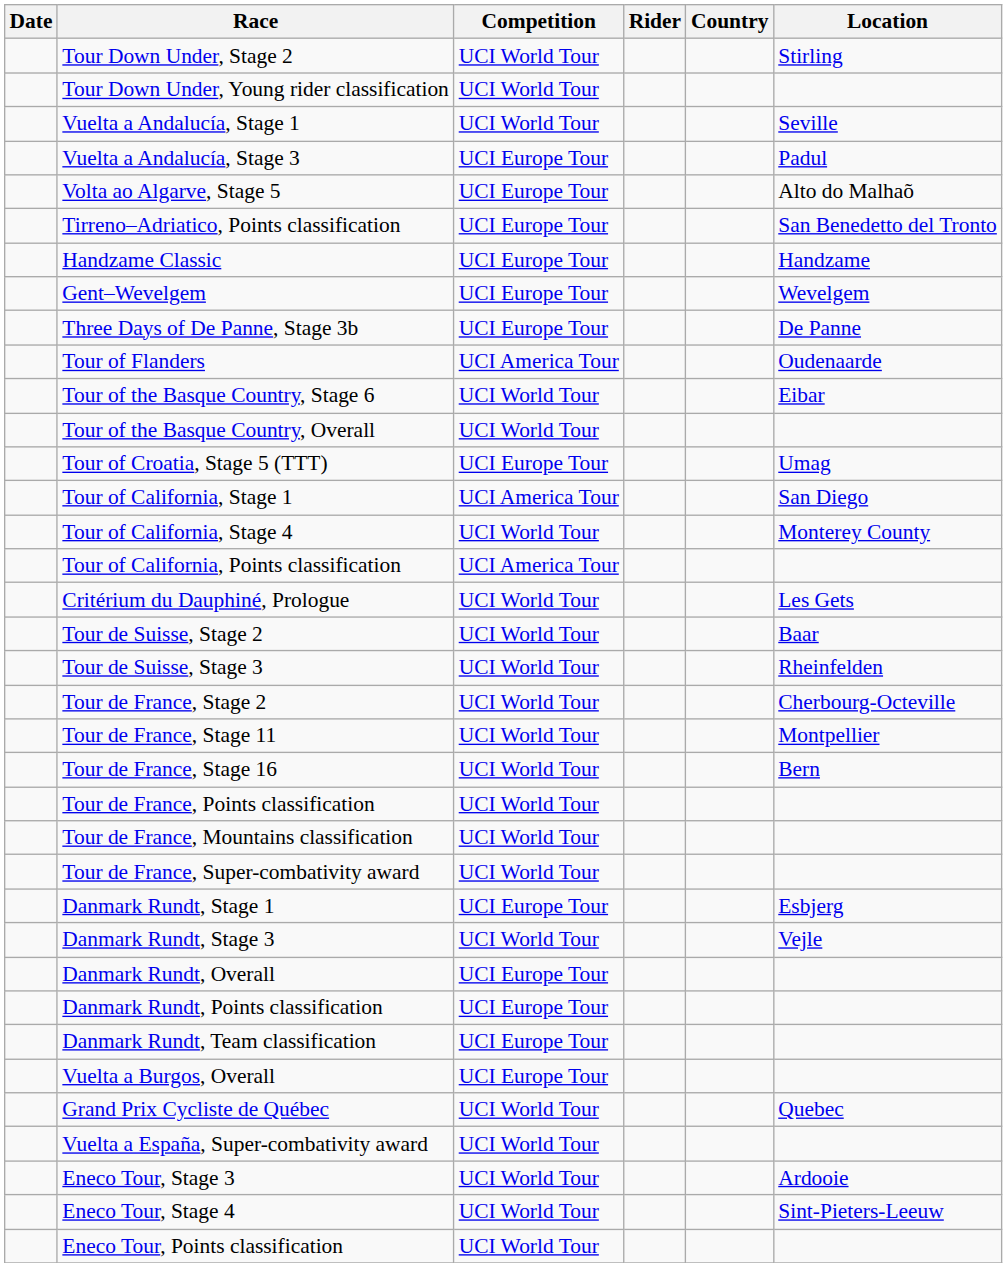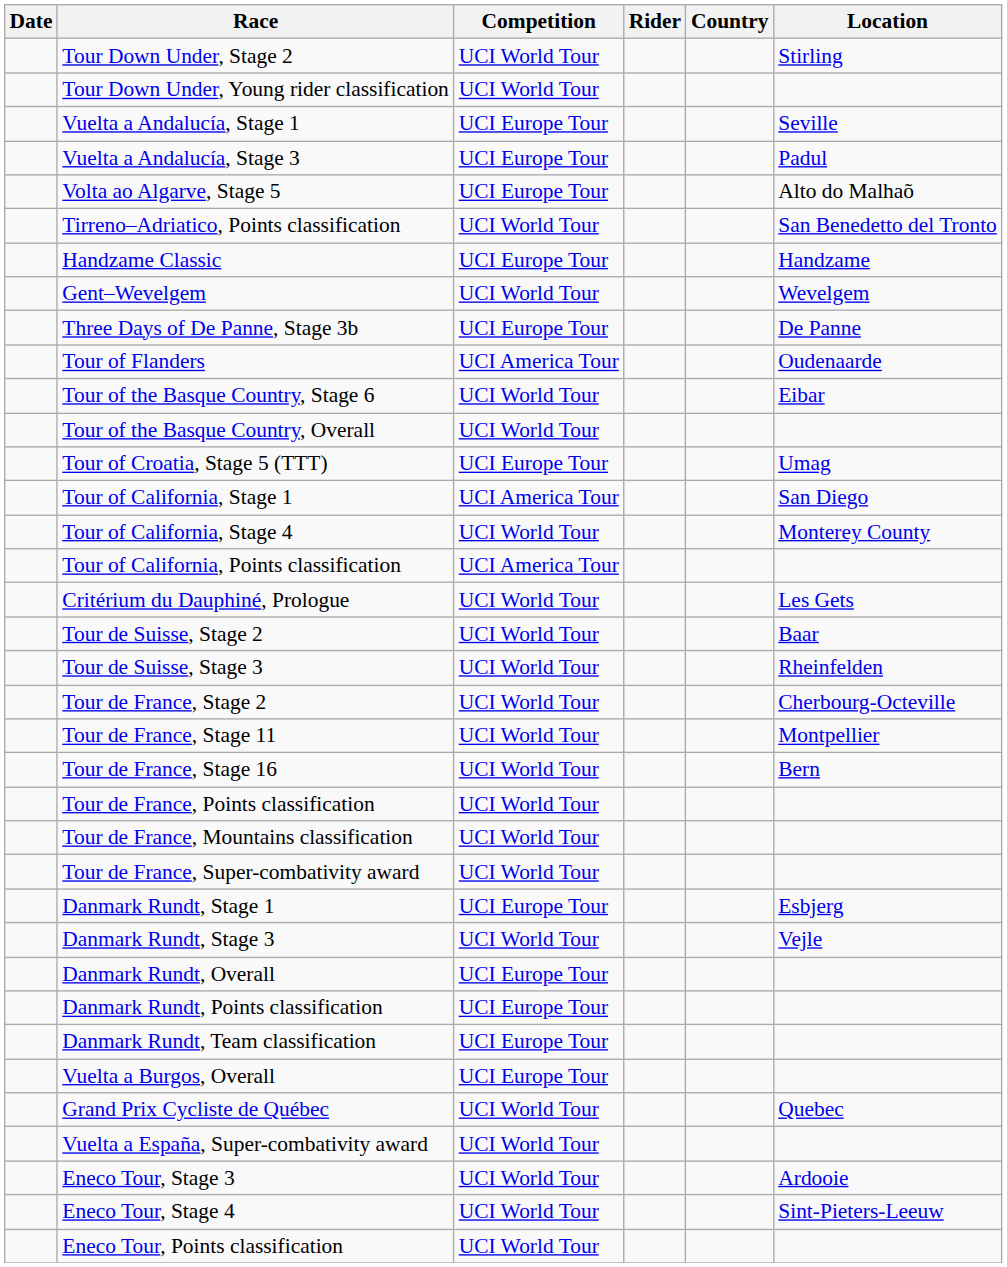 <table class="wikitable sortable">
 <tr>
 <th>Date</th>
 <th>Race</th>
 <th>Competition</th>
 <th>Rider</th>
 <th>Country</th>
 <th>Location</th>
 </tr>
 <tr>
 <td></td>
 <td><a href='#'>Tour Down Under</a>, Stage 2</td>
 <td><a href='#'>UCI World Tour</a></td>
 <td></td>
 <td></td>
 <td><a href='#'>Stirling</a></td>
 </tr>
 <tr>
 <td></td>
 <td><a href='#'>Tour Down Under</a>, Young rider classification</td>
 <td><a href='#'>UCI World Tour</a></td>
 <td></td>
 <td></td>
 <td></td>
 </tr>
 <tr>
 <td></td>
 <td><a href='#'>Vuelta a Andalucía</a>, Stage 1</td>
-<td><a href='#'>UCI World Tour</a></td>
+<td><a href='#'>UCI Europe Tour</a></td>
 <td></td>
 <td></td>
 <td><a href='#'>Seville</a></td>
 </tr>
 <tr>
 <td></td>
 <td><a href='#'>Vuelta a Andalucía</a>, Stage 3</td>
 <td><a href='#'>UCI Europe Tour</a></td>
 <td></td>
 <td></td>
 <td><a href='#'>Padul</a></td>
 </tr>
 <tr>
 <td></td>
 <td><a href='#'>Volta ao Algarve</a>, Stage 5</td>
 <td><a href='#'>UCI Europe Tour</a></td>
 <td></td>
 <td></td>
 <td>Alto do Malhaõ</td>
 </tr>
 <tr>
 <td></td>
 <td><a href='#'>Tirreno–Adriatico</a>, Points classification</td>
-<td><a href='#'>UCI Europe Tour</a></td>
+<td><a href='#'>UCI World Tour</a></td>
 <td></td>
 <td></td>
 <td><a href='#'>San Benedetto del Tronto</a></td>
 </tr>
 <tr>
 <td></td>
 <td><a href='#'>Handzame Classic</a></td>
 <td><a href='#'>UCI Europe Tour</a></td>
 <td></td>
 <td></td>
 <td><a href='#'>Handzame</a></td>
 </tr>
 <tr>
 <td></td>
 <td><a href='#'>Gent–Wevelgem</a></td>
-<td><a href='#'>UCI Europe Tour</a></td>
+<td><a href='#'>UCI World Tour</a></td>
 <td></td>
 <td></td>
 <td><a href='#'>Wevelgem</a></td>
 </tr>
 <tr>
 <td></td>
 <td><a href='#'>Three Days of De Panne</a>, Stage 3b</td>
 <td><a href='#'>UCI Europe Tour</a></td>
 <td></td>
 <td></td>
 <td><a href='#'>De Panne</a></td>
 </tr>
 <tr>
 <td></td>
 <td><a href='#'>Tour of Flanders</a></td>
 <td><a href='#'>UCI America Tour</a></td>
 <td></td>
 <td></td>
 <td><a href='#'>Oudenaarde</a></td>
 </tr>
 <tr>
 <td></td>
 <td><a href='#'>Tour of the Basque Country</a>, Stage 6</td>
 <td><a href='#'>UCI World Tour</a></td>
 <td></td>
 <td></td>
 <td><a href='#'>Eibar</a></td>
 </tr>
 <tr>
 <td></td>
 <td><a href='#'>Tour of the Basque Country</a>, Overall</td>
 <td><a href='#'>UCI World Tour</a></td>
 <td></td>
 <td></td>
 <td></td>
 </tr>
 <tr>
 <td></td>
 <td><a href='#'>Tour of Croatia</a>, Stage 5 (TTT)</td>
 <td><a href='#'>UCI Europe Tour</a></td>
 <td style="text-align:center"></td>
 <td></td>
 <td><a href='#'>Umag</a></td>
 </tr>
 <tr>
 <td></td>
 <td><a href='#'>Tour of California</a>, Stage 1</td>
 <td><a href='#'>UCI America Tour</a></td>
 <td></td>
 <td></td>
 <td><a href='#'>San Diego</a></td>
 </tr>
 <tr>
 <td></td>
 <td><a href='#'>Tour of California</a>, Stage 4</td>
 <td><a href='#'>UCI World Tour</a></td>
 <td></td>
 <td></td>
 <td><a href='#'>Monterey County</a></td>
 </tr>
 <tr>
 <td></td>
 <td><a href='#'>Tour of California</a>, Points classification</td>
 <td><a href='#'>UCI America Tour</a></td>
 <td></td>
 <td></td>
 <td></td>
 </tr>
 <tr>
 <td></td>
 <td><a href='#'>Critérium du Dauphiné</a>, Prologue</td>
 <td><a href='#'>UCI World Tour</a></td>
 <td></td>
 <td></td>
 <td><a href='#'>Les Gets</a></td>
 </tr>
 <tr>
 <td></td>
 <td><a href='#'>Tour de Suisse</a>, Stage 2</td>
 <td><a href='#'>UCI World Tour</a></td>
 <td></td>
 <td></td>
 <td><a href='#'>Baar</a></td>
 </tr>
 <tr>
 <td></td>
 <td><a href='#'>Tour de Suisse</a>, Stage 3</td>
 <td><a href='#'>UCI World Tour</a></td>
 <td></td>
 <td></td>
 <td><a href='#'>Rheinfelden</a></td>
 </tr>
 <tr>
 <td></td>
 <td><a href='#'>Tour de France</a>, Stage 2</td>
 <td><a href='#'>UCI World Tour</a></td>
 <td></td>
 <td></td>
 <td><a href='#'>Cherbourg-Octeville</a></td>
 </tr>
 <tr>
 <td></td>
 <td><a href='#'>Tour de France</a>, Stage 11</td>
 <td><a href='#'>UCI World Tour</a></td>
 <td></td>
 <td></td>
 <td><a href='#'>Montpellier</a></td>
 </tr>
 <tr>
 <td></td>
 <td><a href='#'>Tour de France</a>, Stage 16</td>
 <td><a href='#'>UCI World Tour</a></td>
 <td></td>
 <td></td>
 <td><a href='#'>Bern</a></td>
 </tr>
 <tr>
 <td></td>
 <td><a href='#'>Tour de France</a>, Points classification</td>
 <td><a href='#'>UCI World Tour</a></td>
 <td></td>
 <td></td>
 <td></td>
 </tr>
 <tr>
 <td></td>
 <td><a href='#'>Tour de France</a>, Mountains classification</td>
 <td><a href='#'>UCI World Tour</a></td>
 <td></td>
 <td></td>
 <td></td>
 </tr>
 <tr>
 <td></td>
 <td><a href='#'>Tour de France</a>, Super-combativity award</td>
 <td><a href='#'>UCI World Tour</a></td>
 <td></td>
 <td></td>
 <td></td>
 </tr>
 <tr>
 <td></td>
 <td><a href='#'>Danmark Rundt</a>, Stage 1</td>
 <td><a href='#'>UCI Europe Tour</a></td>
 <td></td>
 <td></td>
 <td><a href='#'>Esbjerg</a></td>
 </tr>
 <tr>
 <td></td>
 <td><a href='#'>Danmark Rundt</a>, Stage 3</td>
 <td><a href='#'>UCI World Tour</a></td>
 <td></td>
 <td></td>
 <td><a href='#'>Vejle</a></td>
 </tr>
 <tr>
 <td></td>
 <td><a href='#'>Danmark Rundt</a>, Overall</td>
 <td><a href='#'>UCI Europe Tour</a></td>
 <td></td>
 <td></td>
 <td></td>
 </tr>
 <tr>
 <td></td>
 <td><a href='#'>Danmark Rundt</a>, Points classification</td>
 <td><a href='#'>UCI Europe Tour</a></td>
 <td></td>
 <td></td>
 <td></td>
 </tr>
 <tr>
 <td></td>
 <td><a href='#'>Danmark Rundt</a>, Team classification</td>
 <td><a href='#'>UCI Europe Tour</a></td>
 <td style="text-align:center"></td>
 <td></td>
 <td></td>
 </tr>
 <tr>
 <td></td>
 <td><a href='#'>Vuelta a Burgos</a>, Overall</td>
 <td><a href='#'>UCI Europe Tour</a></td>
 <td></td>
 <td></td>
 <td></td>
 </tr>
 <tr>
 <td></td>
 <td><a href='#'>Grand Prix Cycliste de Québec</a></td>
 <td><a href='#'>UCI World Tour</a></td>
 <td></td>
 <td></td>
 <td><a href='#'>Quebec</a></td>
 </tr>
 <tr>
 <td></td>
 <td><a href='#'>Vuelta a España</a>, Super-combativity award</td>
 <td><a href='#'>UCI World Tour</a></td>
 <td></td>
 <td></td>
 <td></td>
 </tr>
 <tr>
 <td></td>
 <td><a href='#'>Eneco Tour</a>, Stage 3</td>
 <td><a href='#'>UCI World Tour</a></td>
 <td></td>
 <td></td>
 <td><a href='#'>Ardooie</a></td>
 </tr>
 <tr>
 <td></td>
 <td><a href='#'>Eneco Tour</a>, Stage 4</td>
 <td><a href='#'>UCI World Tour</a></td>
 <td></td>
 <td></td>
 <td><a href='#'>Sint-Pieters-Leeuw</a></td>
 </tr>
 <tr>
 <td></td>
 <td><a href='#'>Eneco Tour</a>, Points classification</td>
 <td><a href='#'>UCI World Tour</a></td>
 <td></td>
 <td><br></td>
 <td></td>
 </tr>
 </table>
